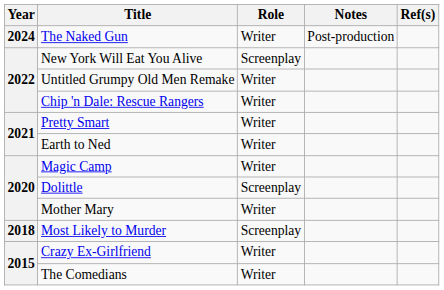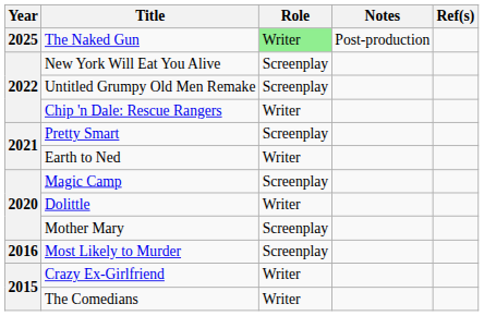 <table class="wikitable sortable">
 <tr>
 <th>Year</th>
 <th>Title</th>
 <th>Role</th>
 <th>Notes</th>
 <th><abbr>Ref(s)</abbr></th>
 </tr>
 <tr>
-<th rowspan="1">2024</th>
+<th rowspan="1">2025</th>
 <td><bdi><a href='#'>The Naked Gun</a></bdi></td>
-<td>Writer</td>
+<td style="background: lightgreen;">Writer</td>
 <td>Post-production</td>
 <td></td>
 </tr>
 <tr>
 <th rowspan="3">2022</th>
 <td><bdi>New York Will Eat You Alive</bdi></td>
 <td>Screenplay</td>
 <td></td>
 <td></td>
 </tr>
 <tr>
 <td><bdi>Untitled Grumpy Old Men Remake</bdi></td>
-<td>Writer</td>
+<td>Screenplay</td>
 <td></td>
 <td></td>
 </tr>
 <tr>
 <td><bdi><a href='#'>Chip 'n Dale: Rescue Rangers</a></bdi></td>
 <td>Writer</td>
 <td></td>
 <td></td>
 </tr>
 <tr>
 <th rowspan="2">2021</th>
 <td><a href='#'>Pretty Smart</a></td>
-<td>Writer</td>
+<td>Screenplay</td>
 <td></td>
 <td></td>
 </tr>
 <tr>
 <td>Earth to Ned</td>
 <td>Writer</td>
 <td></td>
 <td></td>
 </tr>
 <tr>
 <th rowspan="3">2020</th>
 <td><bdi><a href='#'>Magic Camp</a></bdi></td>
+<td>Screenplay</td>
+<td></td>
+<td></td>
+</tr>
+<tr>
+<td><bdi><a href='#'>Dolittle</a></bdi></td>
 <td>Writer</td>
 <td></td>
 <td></td>
 </tr>
 <tr>
-<td><bdi><a href='#'>Dolittle</a></bdi></td>
+<td>Mother Mary</td>
 <td>Screenplay</td>
 <td></td>
 <td></td>
 </tr>
 <tr>
-<td>Mother Mary</td>
-<td>Writer</td>
-<td></td>
-<td></td>
-</tr>
-<tr>
-<th>2018</th>
+<th>2016</th>
 <td><bdi><a href='#'>Most Likely to Murder</a></bdi></td>
 <td>Screenplay</td>
 <td></td>
 <td></td>
 </tr>
 <tr>
 <th rowspan="2">2015</th>
 <td><bdi><a href='#'>Crazy Ex-Girlfriend</a></bdi></td>
 <td>Writer</td>
 <td></td>
 <td></td>
 </tr>
 <tr>
 <td>The Comedians</td>
 <td>Writer</td>
 <td></td>
 <td></td>
 </tr>
 </table>
